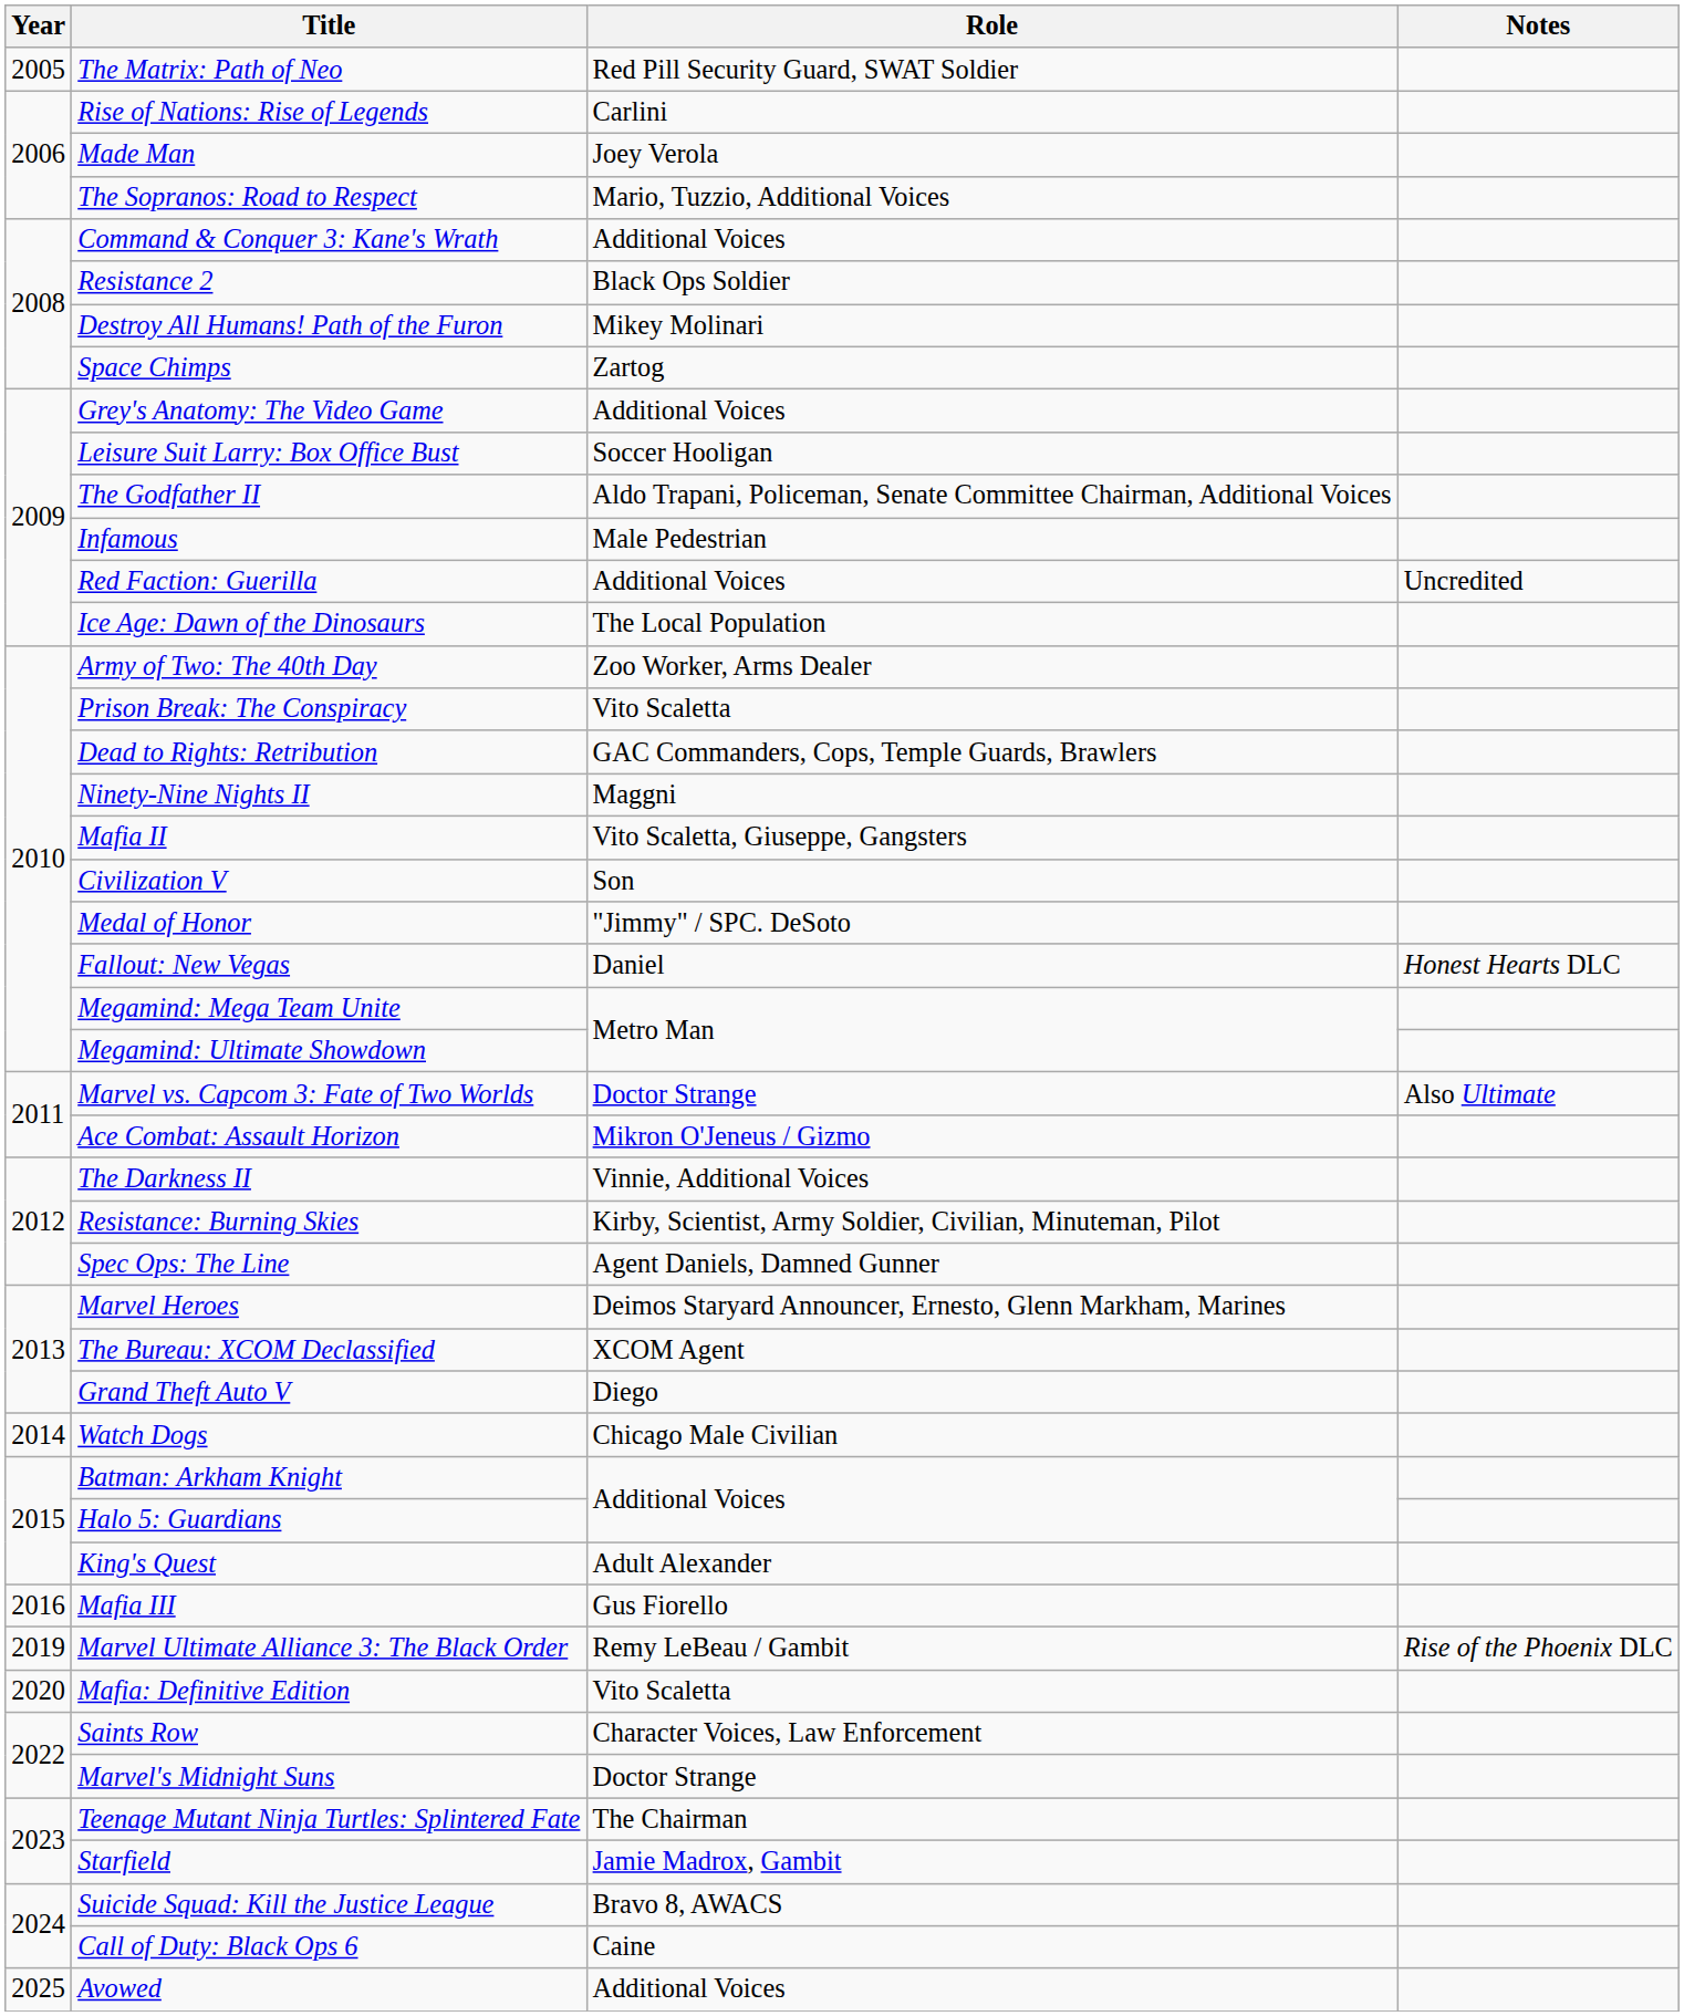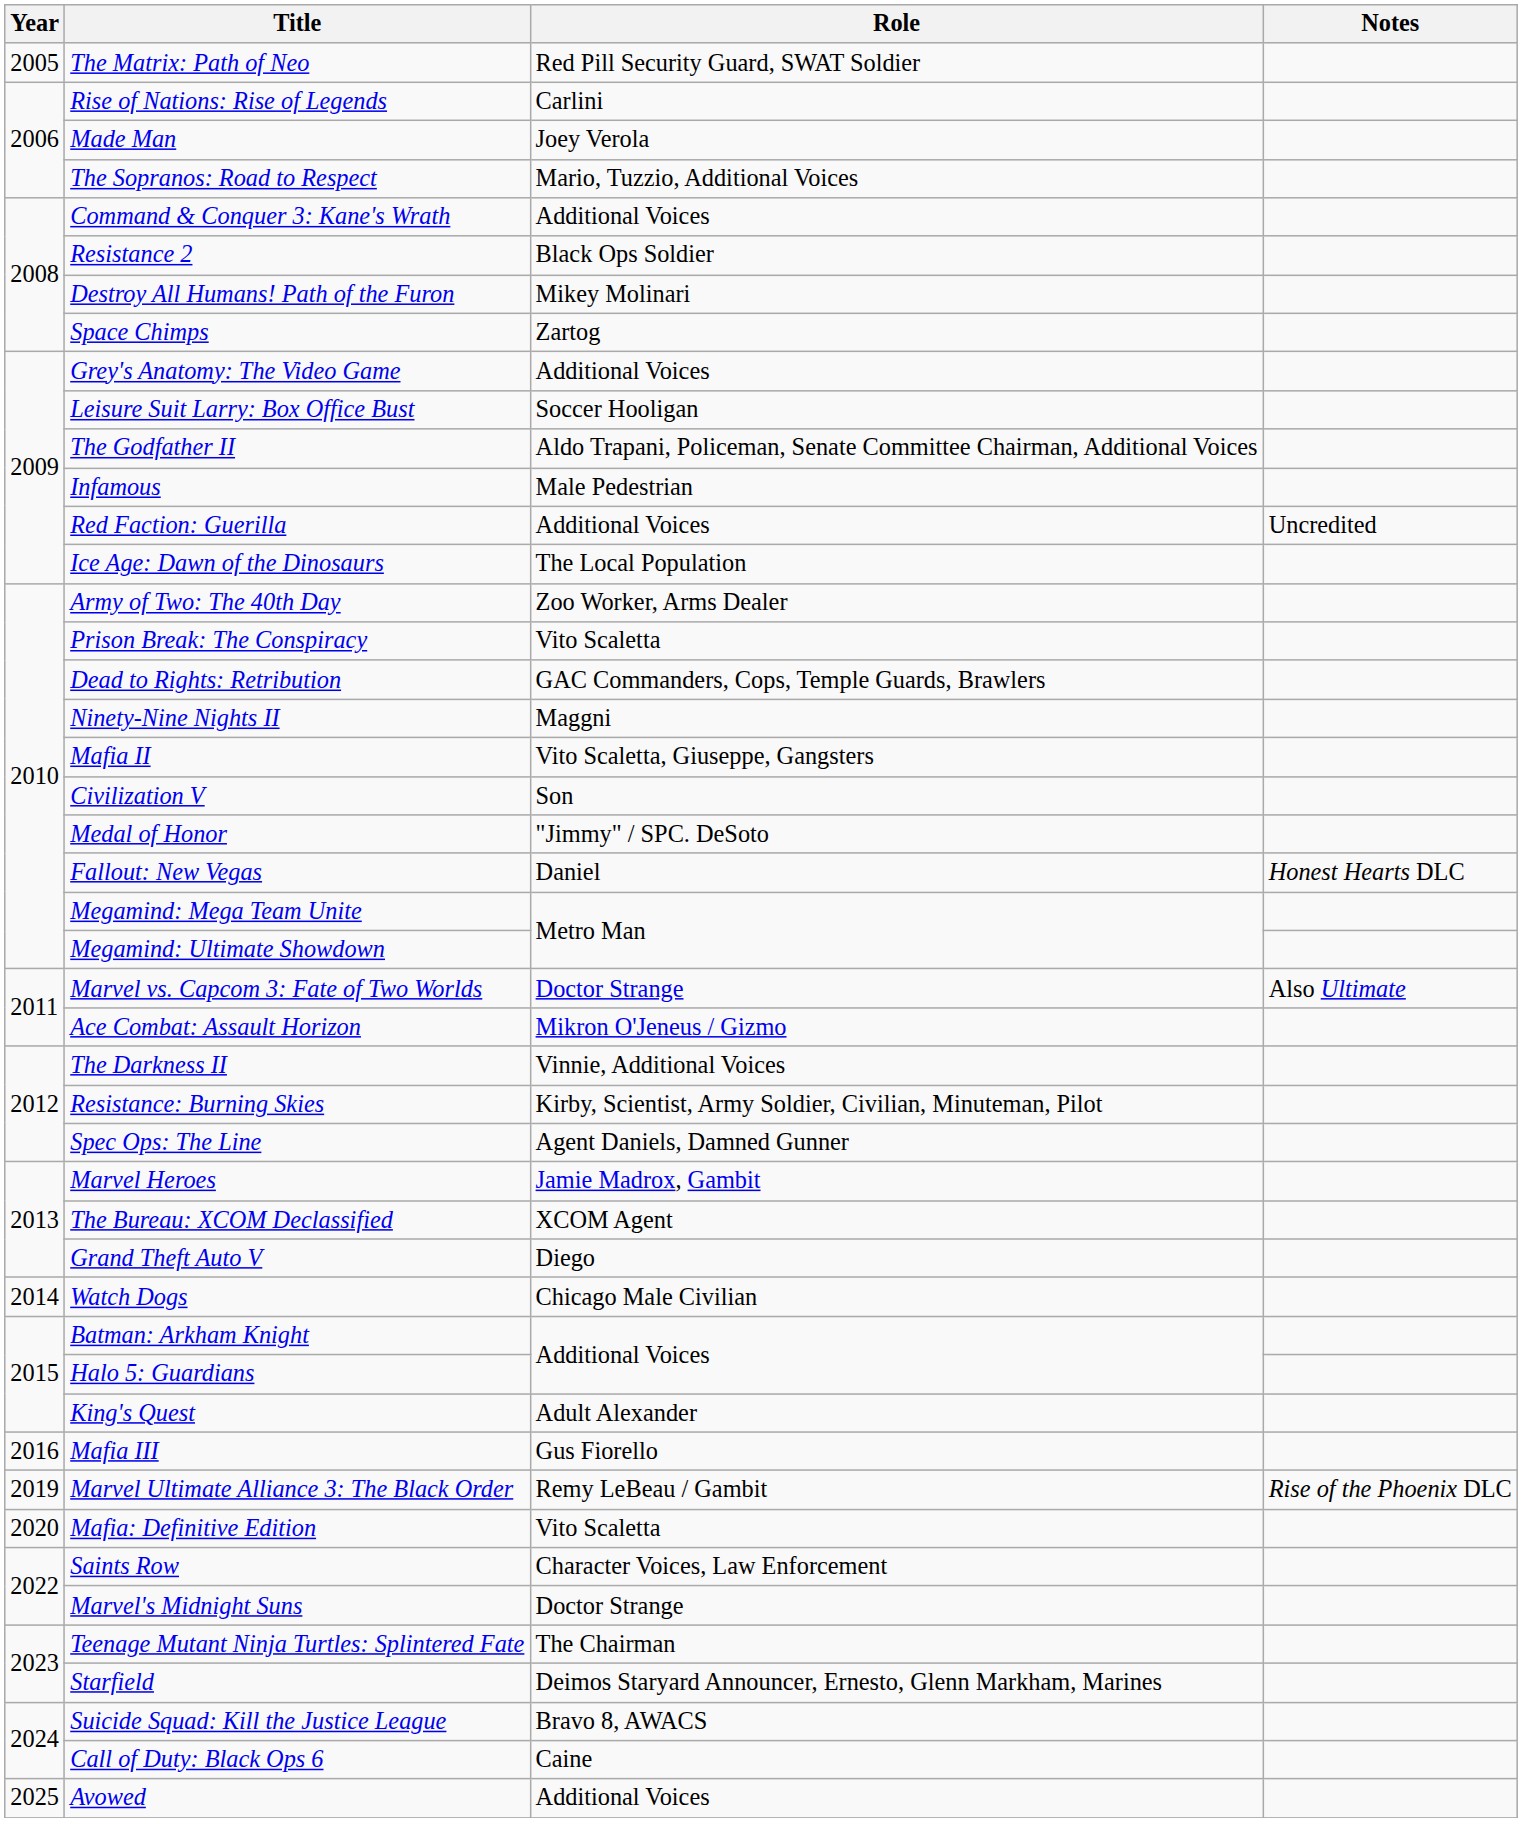 <table class="wikitable sortable">
 <tr>
 <th>Year</th>
 <th>Title</th>
 <th>Role</th>
 <th class="unsortable">Notes</th>
 </tr>
 <tr>
 <td>2005</td>
 <td><em><a href='#'>The Matrix: Path of Neo</a></em></td>
 <td>Red Pill Security Guard, SWAT Soldier</td>
 <td></td>
 </tr>
 <tr>
 <td rowspan="3">2006</td>
 <td><em><a href='#'>Rise of Nations: Rise of Legends</a></em></td>
 <td>Carlini</td>
 <td></td>
 </tr>
 <tr>
 <td><em><a href='#'>Made Man</a></em></td>
 <td>Joey Verola</td>
 <td></td>
 </tr>
 <tr>
 <td><em><a href='#'>The Sopranos: Road to Respect</a></em></td>
 <td>Mario, Tuzzio, Additional Voices</td>
 <td></td>
 </tr>
 <tr>
 <td rowspan="4">2008</td>
 <td><em><a href='#'>Command & Conquer 3: Kane's Wrath</a></em></td>
 <td>Additional Voices</td>
 <td></td>
 </tr>
 <tr>
 <td><em><a href='#'>Resistance 2</a></em></td>
 <td>Black Ops Soldier</td>
 <td></td>
 </tr>
 <tr>
 <td><em><a href='#'>Destroy All Humans! Path of the Furon</a></em></td>
 <td>Mikey Molinari</td>
 <td></td>
 </tr>
 <tr>
 <td><em><a href='#'>Space Chimps</a></em></td>
 <td>Zartog</td>
 <td></td>
 </tr>
 <tr>
 <td rowspan="6">2009</td>
 <td><em><a href='#'>Grey's Anatomy: The Video Game</a></em></td>
 <td>Additional Voices</td>
 <td></td>
 </tr>
 <tr>
 <td><em><a href='#'>Leisure Suit Larry: Box Office Bust</a></em></td>
 <td>Soccer Hooligan</td>
 <td></td>
 </tr>
 <tr>
 <td><em><a href='#'>The Godfather II</a></em></td>
 <td>Aldo Trapani, Policeman, Senate Committee Chairman, Additional Voices</td>
 <td></td>
 </tr>
 <tr>
 <td><em><a href='#'>Infamous</a></em></td>
 <td>Male Pedestrian</td>
 <td></td>
 </tr>
 <tr>
 <td><em><a href='#'>Red Faction: Guerilla</a></em></td>
 <td>Additional Voices</td>
 <td>Uncredited</td>
 </tr>
 <tr>
 <td><em><a href='#'>Ice Age: Dawn of the Dinosaurs</a></em></td>
 <td>The Local Population</td>
 <td></td>
 </tr>
 <tr>
 <td rowspan="10">2010</td>
 <td><em><a href='#'>Army of Two: The 40th Day</a></em></td>
 <td>Zoo Worker, Arms Dealer</td>
 <td></td>
 </tr>
 <tr>
 <td><em><a href='#'>Prison Break: The Conspiracy</a></em></td>
 <td>Vito Scaletta</td>
 <td></td>
 </tr>
 <tr>
 <td><em><a href='#'>Dead to Rights: Retribution</a></em></td>
 <td>GAC Commanders, Cops, Temple Guards, Brawlers</td>
 <td></td>
 </tr>
 <tr>
 <td><em><a href='#'>Ninety-Nine Nights II</a></em></td>
 <td>Maggni</td>
 <td></td>
 </tr>
 <tr>
 <td><em><a href='#'>Mafia II</a></em></td>
 <td>Vito Scaletta, Giuseppe, Gangsters</td>
 <td></td>
 </tr>
 <tr>
 <td><em><a href='#'>Civilization V</a></em></td>
 <td>Son</td>
 <td></td>
 </tr>
 <tr>
 <td><em><a href='#'>Medal of Honor</a></em></td>
 <td>"Jimmy" / SPC. DeSoto</td>
 <td></td>
 </tr>
 <tr>
 <td><em><a href='#'>Fallout: New Vegas</a></em></td>
 <td>Daniel</td>
 <td><em>Honest Hearts</em> DLC</td>
 </tr>
 <tr>
 <td><em><a href='#'>Megamind: Mega Team Unite</a></em></td>
 <td rowspan="2">Metro Man</td>
 <td></td>
 </tr>
 <tr>
 <td><em><a href='#'>Megamind: Ultimate Showdown</a></em></td>
 <td></td>
 </tr>
 <tr>
 <td rowspan="2">2011</td>
 <td><em><a href='#'>Marvel vs. Capcom 3: Fate of Two Worlds</a></em></td>
 <td><a href='#'>Doctor Strange</a></td>
 <td>Also <em><a href='#'>Ultimate</a></em></td>
 </tr>
 <tr>
 <td><em><a href='#'>Ace Combat: Assault Horizon</a></em></td>
 <td><a href='#'>Mikron O'Jeneus / Gizmo</a></td>
 <td></td>
 </tr>
 <tr>
 <td rowspan="3">2012</td>
 <td><em><a href='#'>The Darkness II</a></em></td>
 <td>Vinnie, Additional Voices</td>
 <td></td>
 </tr>
 <tr>
 <td><em><a href='#'>Resistance: Burning Skies</a></em></td>
 <td>Kirby, Scientist, Army Soldier, Civilian, Minuteman, Pilot</td>
 <td></td>
 </tr>
 <tr>
 <td><em><a href='#'>Spec Ops: The Line</a></em></td>
 <td>Agent Daniels, Damned Gunner</td>
 <td></td>
 </tr>
 <tr>
 <td rowspan="3">2013</td>
 <td><em><a href='#'>Marvel Heroes</a></em></td>
-<td>Deimos Staryard Announcer, Ernesto, Glenn Markham, Marines</td>
+<td><a href='#'>Jamie Madrox</a>, <a href='#'>Gambit</a></td>
 <td></td>
 </tr>
 <tr>
 <td><em><a href='#'>The Bureau: XCOM Declassified</a></em></td>
 <td>XCOM Agent</td>
 <td></td>
 </tr>
 <tr>
 <td><em><a href='#'>Grand Theft Auto V</a></em></td>
 <td>Diego</td>
 <td></td>
 </tr>
 <tr>
 <td>2014</td>
 <td><em><a href='#'>Watch Dogs</a></em></td>
 <td>Chicago Male Civilian</td>
 <td></td>
 </tr>
 <tr>
 <td rowspan="3">2015</td>
 <td><em><a href='#'>Batman: Arkham Knight</a></em></td>
 <td rowspan="2">Additional Voices</td>
 <td></td>
 </tr>
 <tr>
 <td><em><a href='#'>Halo 5: Guardians</a></em></td>
 <td></td>
 </tr>
 <tr>
 <td><em><a href='#'>King's Quest</a></em></td>
 <td>Adult Alexander</td>
 <td></td>
 </tr>
 <tr>
 <td>2016</td>
 <td><em><a href='#'>Mafia III</a></em></td>
 <td>Gus Fiorello</td>
 <td></td>
 </tr>
 <tr>
 <td>2019</td>
 <td><em><a href='#'>Marvel Ultimate Alliance 3: The Black Order</a></em></td>
 <td>Remy LeBeau / Gambit</td>
 <td><em>Rise of the Phoenix</em> DLC</td>
 </tr>
 <tr>
 <td>2020</td>
 <td><em><a href='#'>Mafia: Definitive Edition</a></em></td>
 <td>Vito Scaletta</td>
 <td></td>
 </tr>
 <tr>
 <td rowspan="2">2022</td>
 <td><em><a href='#'>Saints Row</a></em></td>
 <td>Character Voices, Law Enforcement</td>
 <td></td>
 </tr>
 <tr>
 <td><em><a href='#'>Marvel's Midnight Suns</a></em></td>
 <td>Doctor Strange</td>
 <td></td>
 </tr>
 <tr>
 <td rowspan="2">2023</td>
 <td><em><a href='#'>Teenage Mutant Ninja Turtles: Splintered Fate</a></em></td>
 <td>The Chairman</td>
 <td></td>
 </tr>
 <tr>
 <td><em><a href='#'>Starfield</a></em></td>
-<td><a href='#'>Jamie Madrox</a>, <a href='#'>Gambit</a></td>
+<td>Deimos Staryard Announcer, Ernesto, Glenn Markham, Marines</td>
 <td></td>
 </tr>
 <tr>
 <td rowspan="2">2024</td>
 <td><em><a href='#'>Suicide Squad: Kill the Justice League</a></em></td>
 <td>Bravo 8, AWACS</td>
 <td></td>
 </tr>
 <tr>
 <td><em><a href='#'>Call of Duty: Black Ops 6</a></em></td>
 <td>Caine</td>
 <td></td>
 </tr>
 <tr>
 <td>2025</td>
 <td><em><a href='#'>Avowed</a></em></td>
 <td>Additional Voices</td>
 <td></td>
 </tr>
 <tr>
 </tr>
 </table>
